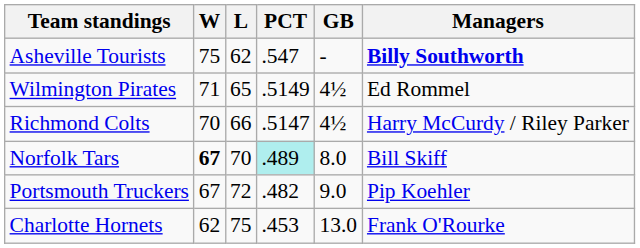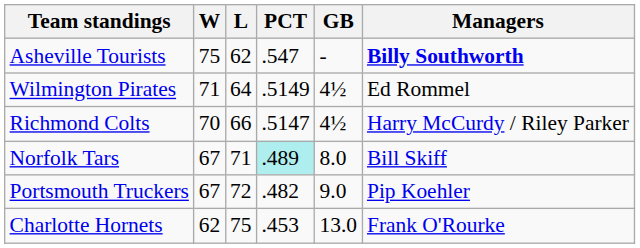 <table class="wikitable">
 <tr>
 <th>Team standings</th>
 <th>W</th>
 <th>L</th>
 <th>PCT</th>
 <th>GB</th>
 <th>Managers</th>
 </tr>
 <tr>
 <td><a href='#'>Asheville Tourists</a></td>
 <td>75</td>
 <td>62</td>
 <td>.547</td>
 <td>-</td>
 <td><strong><a href='#'>Billy Southworth</a></strong></td>
 </tr>
 <tr>
 <td><a href='#'>Wilmington Pirates</a></td>
 <td>71</td>
-<td>65</td>
+<td>64</td>
 <td>.5149</td>
 <td>4½</td>
 <td>Ed Rommel</td>
 </tr>
 <tr>
 <td><a href='#'>Richmond Colts</a></td>
 <td>70</td>
 <td>66</td>
 <td>.5147</td>
 <td>4½</td>
 <td><a href='#'>Harry McCurdy</a> / Riley Parker</td>
 </tr>
 <tr>
 <td><a href='#'>Norfolk Tars</a></td>
-<td><strong>67</strong></td>
-<td>70</td>
+<td>67</td>
+<td>71</td>
 <td style="background: paleturquoise;">.489</td>
 <td>8.0</td>
 <td><a href='#'>Bill Skiff</a></td>
 </tr>
 <tr>
 <td><a href='#'>Portsmouth Truckers</a></td>
 <td>67</td>
 <td>72</td>
 <td>.482</td>
 <td>9.0</td>
 <td><a href='#'>Pip Koehler</a></td>
 </tr>
 <tr>
 <td><a href='#'>Charlotte Hornets</a></td>
 <td>62</td>
 <td>75</td>
 <td>.453</td>
 <td>13.0</td>
 <td><a href='#'>Frank O'Rourke</a></td>
 </tr>
 </table>
